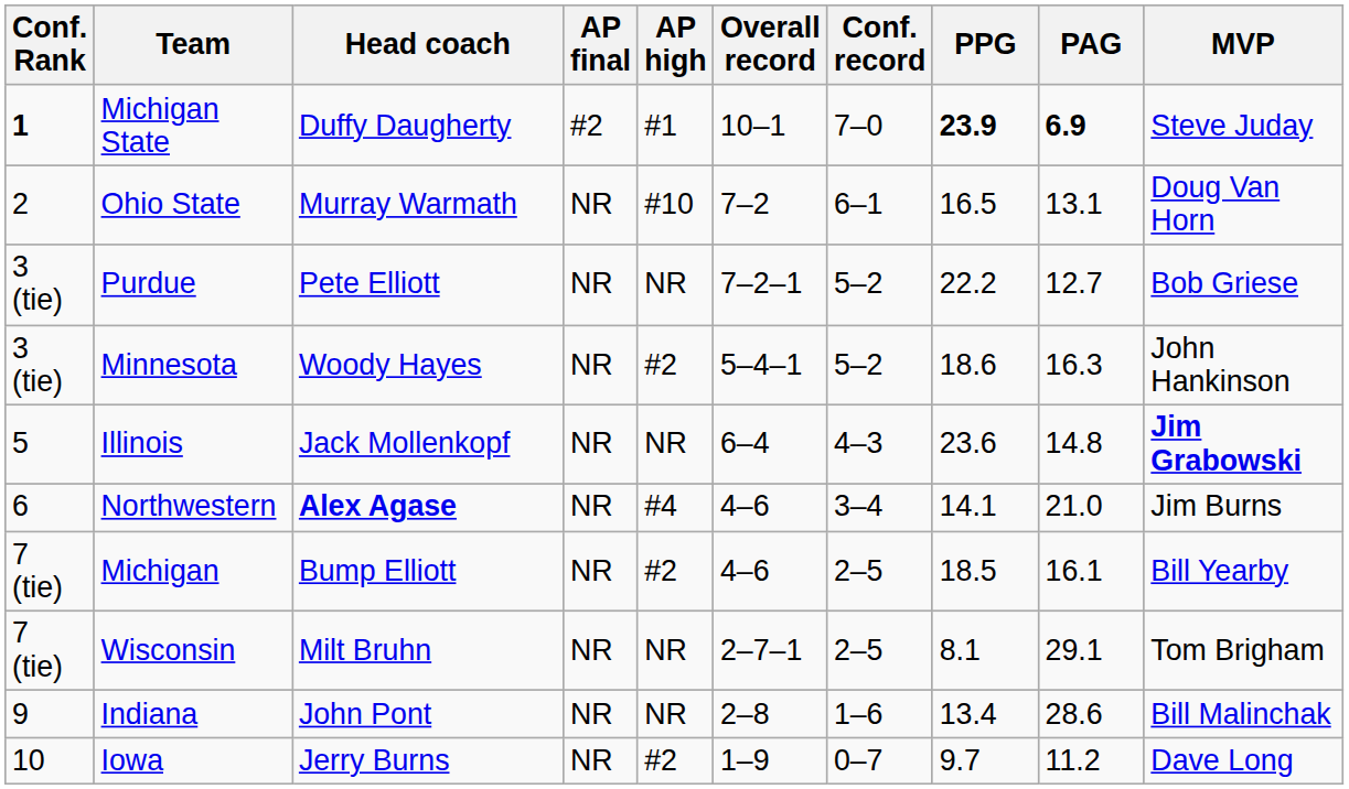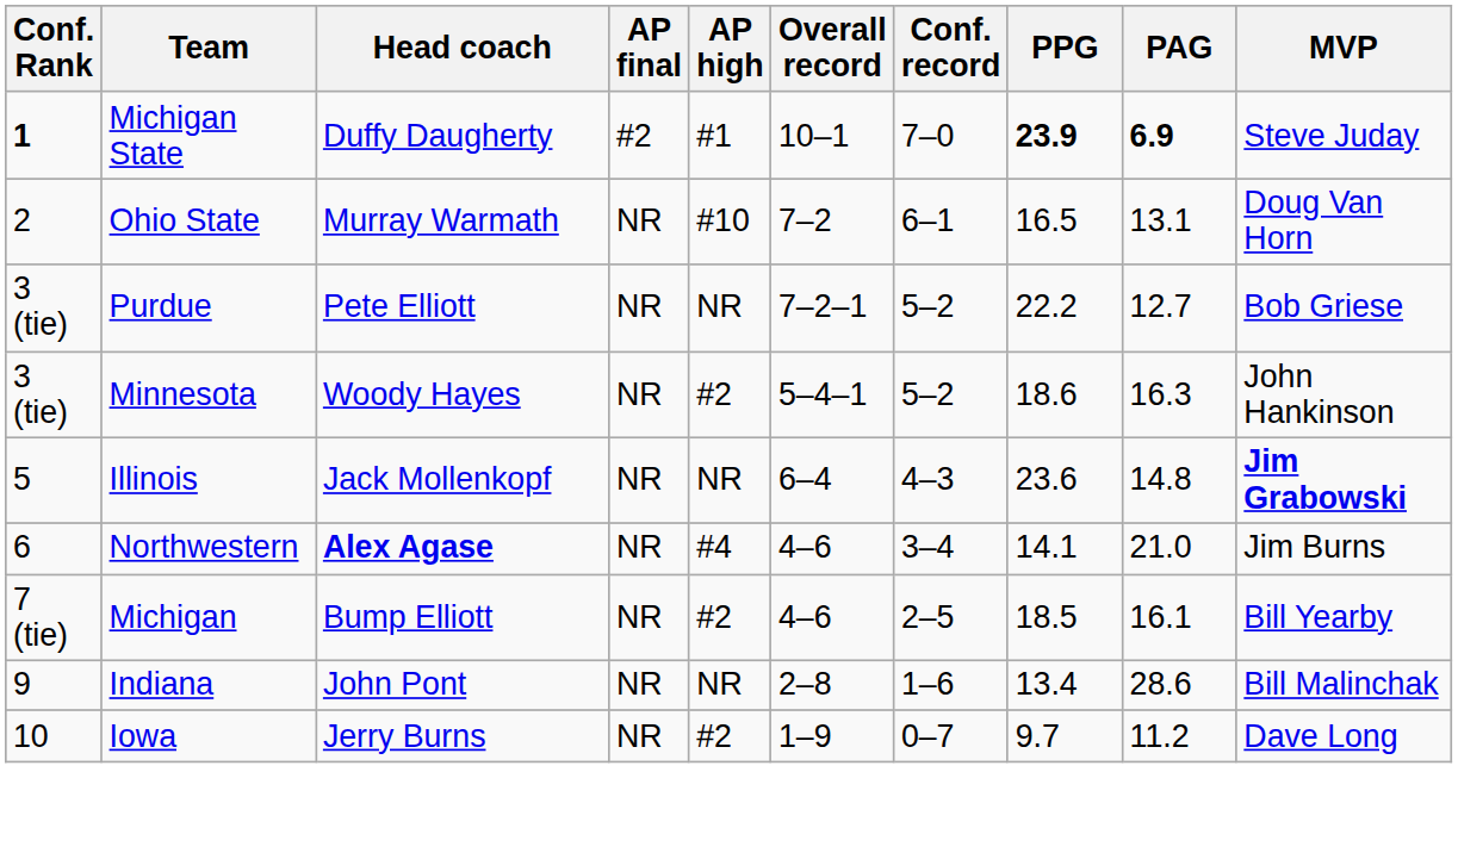 <table class="sortable wikitable">
 <tr>
 <th width="25">Conf. Rank</th>
 <th width="100">Team</th>
 <th width="140">Head coach</th>
 <th width="25">AP final</th>
 <th width="25">AP high</th>
 <th width="50">Overall record</th>
 <th width="50">Conf. record</th>
 <th width="50">PPG</th>
 <th width="50">PAG</th>
 <th width="100">MVP</th>
 </tr>
 <tr align="left" bgcolor="">
 <td><strong>1</strong></td>
 <td><a href='#'>Michigan State</a></td>
 <td><a href='#'>Duffy Daugherty</a></td>
 <td>#2</td>
 <td>#1</td>
 <td>10–1</td>
 <td>7–0</td>
 <td><strong>23.9</strong></td>
 <td><strong>6.9</strong></td>
 <td><a href='#'>Steve Juday</a></td>
 </tr>
 <tr align="left" bgcolor="">
 <td>2</td>
 <td><a href='#'>Ohio State</a></td>
 <td><a href='#'>Murray Warmath</a></td>
 <td>NR</td>
 <td>#10</td>
 <td>7–2</td>
 <td>6–1</td>
 <td>16.5</td>
 <td>13.1</td>
 <td><a href='#'>Doug Van Horn</a></td>
 </tr>
 <tr align="left" bgcolor="">
 <td>3 (tie)</td>
 <td><a href='#'>Purdue</a></td>
 <td><a href='#'>Pete Elliott</a></td>
 <td>NR</td>
 <td>NR</td>
 <td>7–2–1</td>
 <td>5–2</td>
 <td>22.2</td>
 <td>12.7</td>
 <td><a href='#'>Bob Griese</a></td>
 </tr>
 <tr align="left" bgcolor="">
 <td>3 (tie)</td>
 <td><a href='#'>Minnesota</a></td>
 <td><a href='#'>Woody Hayes</a></td>
 <td>NR</td>
 <td>#2</td>
 <td>5–4–1</td>
 <td>5–2</td>
 <td>18.6</td>
 <td>16.3</td>
 <td>John Hankinson</td>
 </tr>
 <tr align="left" bgcolor="">
 <td>5</td>
 <td><a href='#'>Illinois</a></td>
 <td><a href='#'>Jack Mollenkopf</a></td>
 <td>NR</td>
 <td>NR</td>
 <td>6–4</td>
 <td>4–3</td>
 <td>23.6</td>
 <td>14.8</td>
 <td><strong><a href='#'>Jim Grabowski</a></strong></td>
 </tr>
 <tr align="left" bgcolor="">
 <td>6</td>
 <td><a href='#'>Northwestern</a></td>
 <td><strong><a href='#'>Alex Agase</a></strong></td>
 <td>NR</td>
 <td>#4</td>
 <td>4–6</td>
 <td>3–4</td>
 <td>14.1</td>
 <td>21.0</td>
 <td>Jim Burns</td>
 </tr>
 <tr align="left" bgcolor="">
 <td>7 (tie)</td>
 <td><a href='#'>Michigan</a></td>
 <td><a href='#'>Bump Elliott</a></td>
 <td>NR</td>
 <td>#2</td>
 <td>4–6</td>
 <td>2–5</td>
 <td>18.5</td>
 <td>16.1</td>
 <td><a href='#'>Bill Yearby</a></td>
 </tr>
 <tr align="left" bgcolor="">
-<td>7 (tie)</td>
-<td><a href='#'>Wisconsin</a></td>
-<td><a href='#'>Milt Bruhn</a></td>
-<td>NR</td>
-<td>NR</td>
-<td>2–7–1</td>
-<td>2–5</td>
-<td>8.1</td>
-<td>29.1</td>
-<td>Tom Brigham</td>
-</tr>
-<tr align="left" bgcolor="">
 <td>9</td>
 <td><a href='#'>Indiana</a></td>
 <td><a href='#'>John Pont</a></td>
 <td>NR</td>
 <td>NR</td>
 <td>2–8</td>
 <td>1–6</td>
 <td>13.4</td>
 <td>28.6</td>
 <td><a href='#'>Bill Malinchak</a></td>
 </tr>
 <tr align="left" bgcolor="">
 <td>10</td>
 <td><a href='#'>Iowa</a></td>
 <td><a href='#'>Jerry Burns</a></td>
 <td>NR</td>
 <td>#2</td>
 <td>1–9</td>
 <td>0–7</td>
 <td>9.7</td>
 <td>11.2</td>
 <td><a href='#'>Dave Long</a></td>
 </tr>
 </table>
